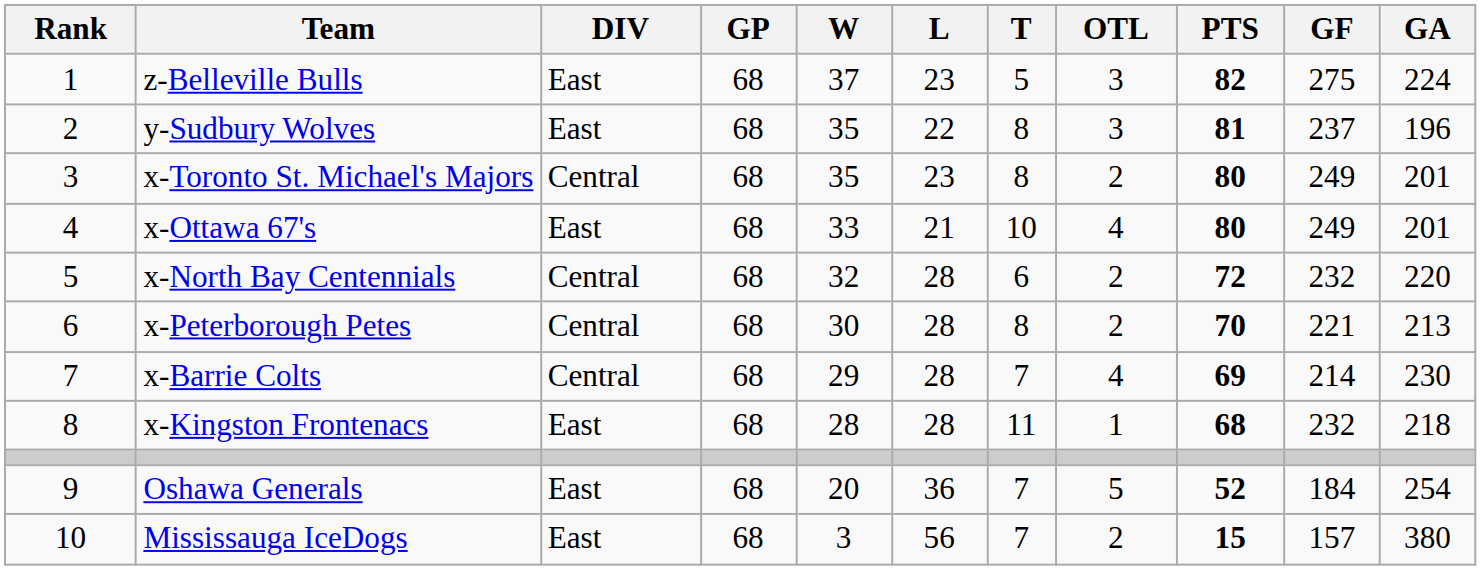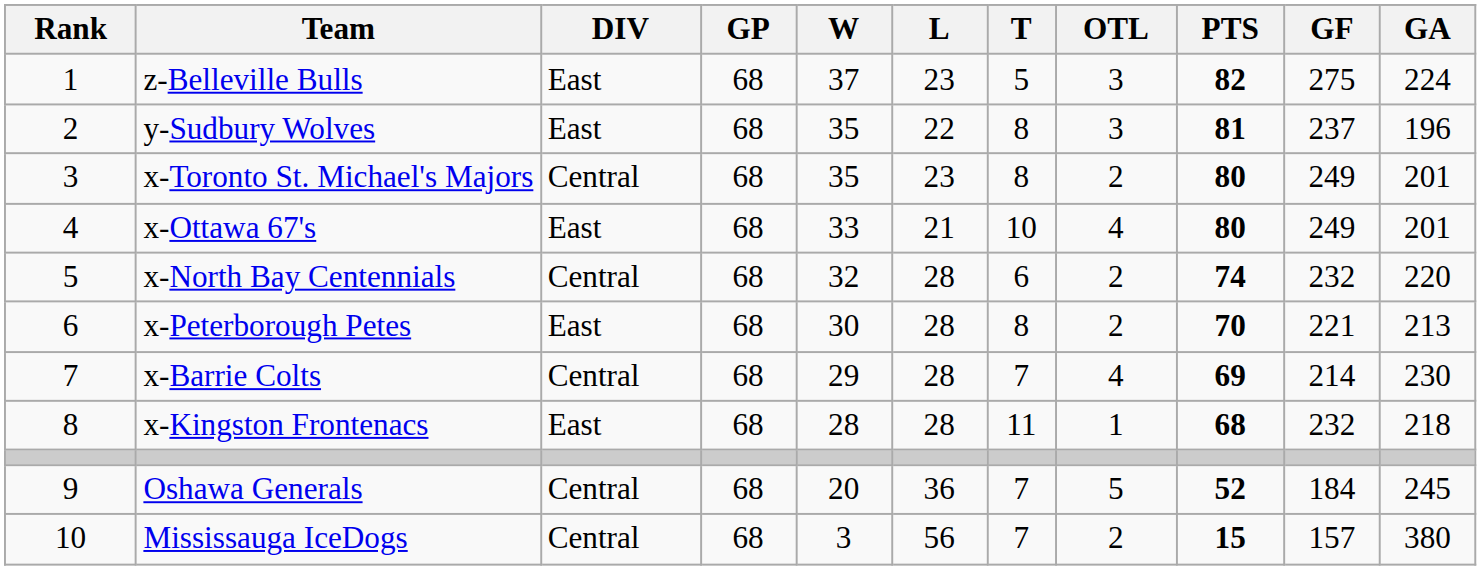 <table class="wikitable sortable" style="text-align:center">
 <tr>
 <th>Rank</th>
 <th width="27.5%">Team</th>
 <th>DIV</th>
 <th width="6.5%">GP</th>
 <th width="6.5%">W</th>
 <th width="6.5%">L</th>
 <th>T</th>
 <th>OTL</th>
 <th>PTS</th>
 <th width="6.5%">GF</th>
 <th width="6.5%">GA</th>
 </tr>
 <tr>
 <td>1</td>
 <td align=left>z-<a href='#'>Belleville Bulls</a></td>
 <td align=left>East</td>
 <td>68</td>
 <td>37</td>
 <td>23</td>
 <td>5</td>
 <td>3</td>
 <td><strong>82</strong></td>
 <td>275</td>
 <td>224</td>
 </tr>
 <tr>
 <td>2</td>
 <td align=left>y-<a href='#'>Sudbury Wolves</a></td>
 <td align=left>East</td>
 <td>68</td>
 <td>35</td>
 <td>22</td>
 <td>8</td>
 <td>3</td>
 <td><strong>81</strong></td>
 <td>237</td>
 <td>196</td>
 </tr>
 <tr>
 <td>3</td>
 <td align=left>x-<a href='#'>Toronto St. Michael's Majors</a></td>
 <td align=left>Central</td>
 <td>68</td>
 <td>35</td>
 <td>23</td>
 <td>8</td>
 <td>2</td>
 <td><strong>80</strong></td>
 <td>249</td>
 <td>201</td>
 </tr>
 <tr>
 <td>4</td>
 <td align=left>x-<a href='#'>Ottawa 67's</a></td>
 <td align=left>East</td>
 <td>68</td>
 <td>33</td>
 <td>21</td>
 <td>10</td>
 <td>4</td>
 <td><strong>80</strong></td>
 <td>249</td>
 <td>201</td>
 </tr>
 <tr>
 <td>5</td>
 <td align=left>x-<a href='#'>North Bay Centennials</a></td>
 <td align=left>Central</td>
 <td>68</td>
 <td>32</td>
 <td>28</td>
 <td>6</td>
 <td>2</td>
-<td><strong>72</strong></td>
+<td><strong>74</strong></td>
 <td>232</td>
 <td>220</td>
 </tr>
 <tr>
 <td>6</td>
 <td align=left>x-<a href='#'>Peterborough Petes</a></td>
-<td align=left>Central</td>
+<td align=left>East</td>
 <td>68</td>
 <td>30</td>
 <td>28</td>
 <td>8</td>
 <td>2</td>
 <td><strong>70</strong></td>
 <td>221</td>
 <td>213</td>
 </tr>
 <tr>
 <td>7</td>
 <td align=left>x-<a href='#'>Barrie Colts</a></td>
 <td align=left>Central</td>
 <td>68</td>
 <td>29</td>
 <td>28</td>
 <td>7</td>
 <td>4</td>
 <td><strong>69</strong></td>
 <td>214</td>
 <td>230</td>
 </tr>
 <tr>
 <td>8</td>
 <td align=left>x-<a href='#'>Kingston Frontenacs</a></td>
 <td align=left>East</td>
 <td>68</td>
 <td>28</td>
 <td>28</td>
 <td>11</td>
 <td>1</td>
 <td><strong>68</strong></td>
 <td>232</td>
 <td>218</td>
 </tr>
 <tr style="background-color:#cccccc;">
 <td></td>
 <td></td>
 <td></td>
 <td></td>
 <td></td>
 <td></td>
 <td></td>
 <td></td>
 <td></td>
 <td></td>
 <td></td>
 </tr>
 <tr>
 <td>9</td>
 <td align=left><a href='#'>Oshawa Generals</a></td>
-<td align=left>East</td>
+<td align=left>Central</td>
 <td>68</td>
 <td>20</td>
 <td>36</td>
 <td>7</td>
 <td>5</td>
 <td><strong>52</strong></td>
 <td>184</td>
-<td>254</td>
+<td>245</td>
 </tr>
 <tr>
 <td>10</td>
 <td align=left><a href='#'>Mississauga IceDogs</a></td>
-<td align=left>East</td>
+<td align=left>Central</td>
 <td>68</td>
 <td>3</td>
 <td>56</td>
 <td>7</td>
 <td>2</td>
 <td><strong>15</strong></td>
 <td>157</td>
 <td>380</td>
 </tr>
 </table>
